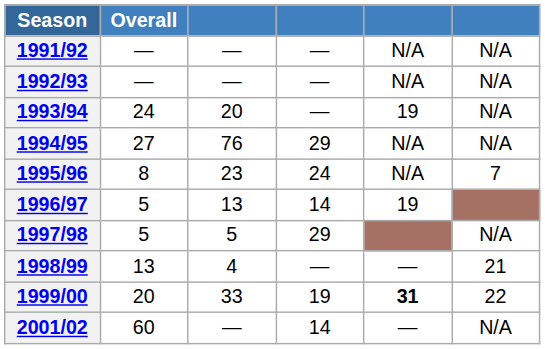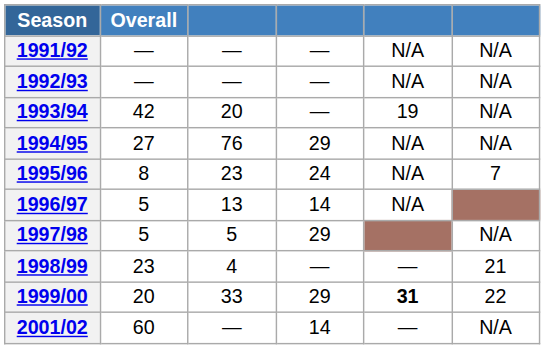 <table class="wikitable" style="font-size:86%; text-align:center; border:grey solid 1px; border-collapse:collapse; background:#ffffff;">
 <tr>
 <th style="background-color:#369; color:white; width:60px;"> Season </th>
 <th style="background-color:#4180be; color:white; width:55px;">Overall</th>
 <th style="background-color:#4180be; color:white; width:55px;"></th>
 <th style="background-color:#4180be; color:white; width:55px;"></th>
 <th style="background-color:#4180be; color:white; width:55px;"></th>
 <th style="background-color:#4180be; color:white; width:55px;"></th>
 </tr>
 <tr>
 <th scope=row align=center><a href='#'>1991/92</a></th>
 <td align=center>—</td>
 <td align=center>—</td>
 <td align=center>—</td>
 <td align=center>N/A</td>
 <td align=center>N/A</td>
 </tr>
 <tr>
 <th scope=row align=center><a href='#'>1992/93</a></th>
 <td align=center>—</td>
 <td align=center>—</td>
 <td align=center>—</td>
 <td align=center>N/A</td>
 <td align=center>N/A</td>
 </tr>
 <tr>
 <th scope=row align=center><a href='#'>1993/94</a></th>
-<td align=center>24</td>
+<td align=center>42</td>
 <td align=center>20</td>
 <td align=center>—</td>
 <td align=center>19</td>
 <td align=center>N/A</td>
 </tr>
 <tr>
 <th scope=row align=center><a href='#'>1994/95</a></th>
 <td align=center>27</td>
 <td align=center>76</td>
 <td align=center>29</td>
 <td align=center>N/A</td>
 <td align=center>N/A</td>
 </tr>
 <tr>
 <th scope=row align=center><a href='#'>1995/96</a></th>
 <td align=center>8</td>
 <td align=center>23</td>
 <td align=center>24</td>
 <td align=center>N/A</td>
 <td align=center>7</td>
 </tr>
 <tr>
 <th scope=row align=center><a href='#'>1996/97</a></th>
 <td align=center>5</td>
 <td align=center>13</td>
 <td align=center>14</td>
-<td align=center>19</td>
+<td align=center>N/A</td>
 <td align=center bgcolor=#A57164></td>
 </tr>
 <tr>
 <th scope=row align=center><a href='#'>1997/98</a></th>
 <td align=center>5</td>
 <td align=center>5</td>
 <td align=center>29</td>
 <td align=center bgcolor=#A57164></td>
 <td align=center>N/A</td>
 </tr>
 <tr>
 <th scope=row align=center><a href='#'>1998/99</a></th>
-<td align=center>13</td>
+<td align=center>23</td>
 <td align=center>4</td>
 <td align=center>—</td>
 <td align=center>—</td>
 <td align=center>21</td>
 </tr>
 <tr>
 <th scope=row align=center><a href='#'>1999/00</a></th>
 <td align=center>20</td>
 <td align=center>33</td>
-<td align=center>19</td>
+<td align=center>29</td>
 <td align=center><strong>31</strong></td>
 <td align=center>22</td>
 </tr>
 <tr>
 <th scope=row align=center><a href='#'>2001/02</a></th>
 <td align=center>60</td>
 <td align=center>—</td>
 <td align=center>14</td>
 <td align=center>—</td>
 <td align=center>N/A</td>
 </tr>
 </table>
